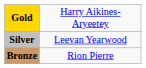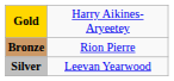 <table class="wikitable" style="text-align:center; " width="35%">
 <tr>
 <td bgcolor="gold"><strong>Gold</strong></td>
 <td><a href='#'>Harry Aikines-Aryeetey</a><br>  <small><em></em></small></td>
 </tr>
 <tr>
+<td bgcolor="CC9966"><strong>Bronze</strong></td>
+<td><a href='#'>Rion Pierre</a><br>  <small><em></em></small></td>
+</tr>
+<tr>
 <td bgcolor="silver"><strong>Silver</strong></td>
 <td><a href='#'>Leevan Yearwood</a><br>  <small><em></em></small></td>
 </tr>
-<tr>
-<td bgcolor="CC9966"><strong>Bronze</strong></td>
-<td><a href='#'>Rion Pierre</a><br>  <small><em></em></small></td>
-</tr>
 </table>
